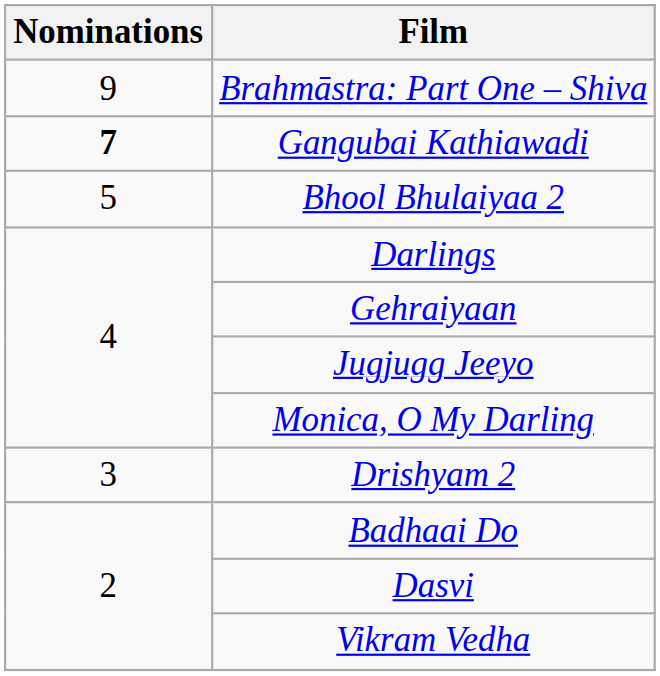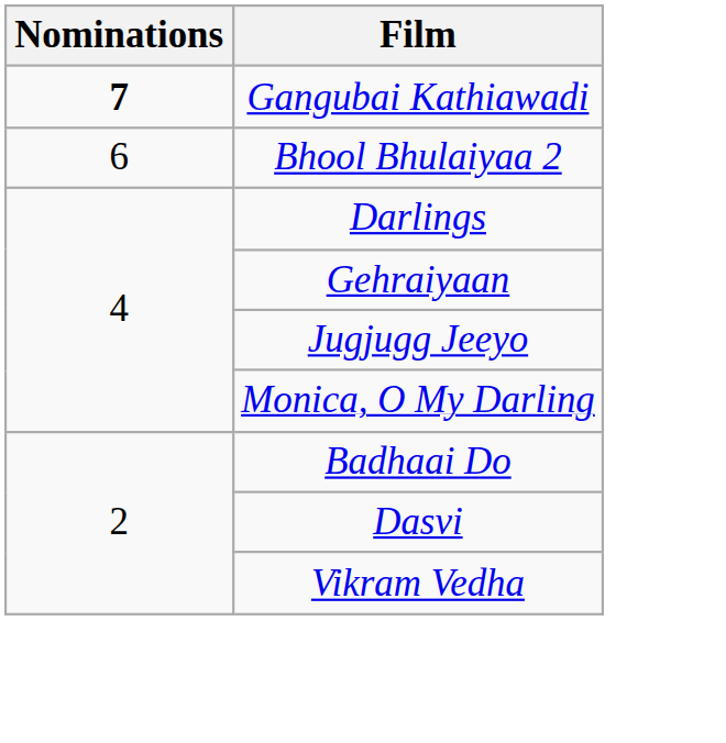 <table class="wikitable plainrowheaders" style="text-align:center;">
 <tr>
 <th scope="col" style="width:55px;">Nominations</th>
 <th scope="col" style="text-align:center;">Film</th>
 </tr>
 <tr>
-<td scope="row" style="text-align:center">9</td>
-<td><em><a href='#'>Brahmāstra: Part One – Shiva</a></em></td>
-</tr>
-<tr>
 <td scope="row" style="text-align:center"><strong>7</strong></td>
 <td><em><a href='#'>Gangubai Kathiawadi</a></em></td>
 </tr>
 <tr>
-<td>5</td>
+<td>6</td>
 <td><em><a href='#'>Bhool Bhulaiyaa 2</a></em></td>
 </tr>
 <tr>
 <td rowspan="4" scope="row" style="text-align:center;">4</td>
 <td><a href='#'><em>Darlings</em></a></td>
 </tr>
 <tr>
 <td><em><a href='#'>Gehraiyaan</a></em></td>
 </tr>
 <tr>
 <td><em><a href='#'>Jugjugg Jeeyo</a></em></td>
 </tr>
 <tr>
 <td><em><a href='#'>Monica, O My Darling</a></em></td>
 </tr>
 <tr>
-<td scope="row" style="text-align:center;">3</td>
-<td><em><a href='#'>Drishyam 2</a></em></td>
-</tr>
-<tr>
 <td rowspan="3">2</td>
 <td><em><a href='#'>Badhaai Do</a></em></td>
 </tr>
 <tr>
 <td><em><a href='#'>Dasvi</a></em></td>
 </tr>
 <tr>
 <td><em><a href='#'>Vikram Vedha</a></em></td>
 </tr>
 </table>
